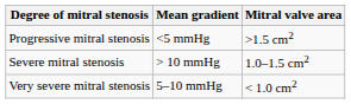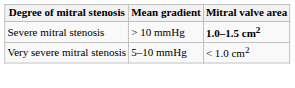 <table class="wikitable" style="float:right;clear:right; margin-left:1em">
 <tr>
 <th>Degree of mitral stenosis</th>
 <th>Mean gradient</th>
 <th>Mitral valve area</th>
 </tr>
 <tr>
-<td>Progressive mitral stenosis</td>
-<td><5 mmHg</td>
-<td>>1.5 cm<sup>2</sup></td>
-</tr>
-<tr>
 <td>Severe mitral stenosis</td>
 <td>> 10 mmHg</td>
-<td>1.0–1.5 cm<sup>2</sup></td>
+<td><strong>1.0–1.5 cm<sup>2</sup></strong></td>
 </tr>
 <tr>
 <td>Very severe mitral stenosis</td>
 <td>5–10 mmHg</td>
 <td>< 1.0 cm<sup>2</sup></td>
 </tr>
 </table>
